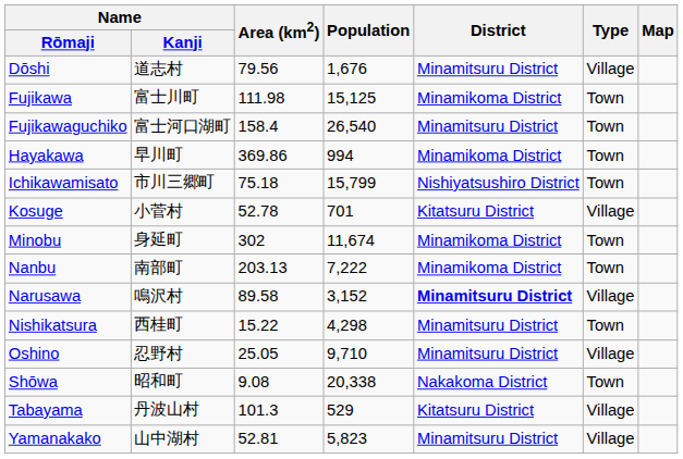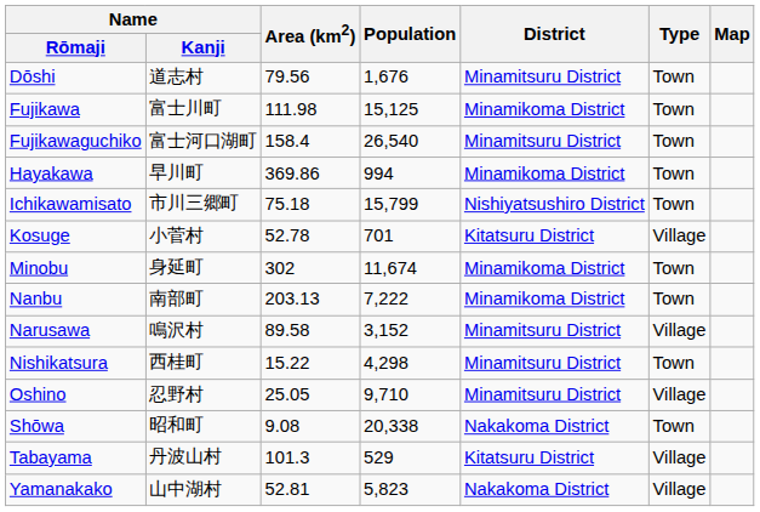 <table class="wikitable sortable">
 <tr>
 <th colspan="2">Name</th>
 <th rowspan="2">Area (km<sup>2</sup>)</th>
 <th rowspan="2">Population</th>
 <th rowspan="2">District</th>
 <th rowspan="2">Type</th>
 <th rowspan="2">Map</th>
 </tr>
 <tr>
 <th><a href='#'>Rōmaji</a></th>
 <th><a href='#'>Kanji</a></th>
 </tr>
 <tr>
 <td> <a href='#'>Dōshi</a></td>
 <td>道志村</td>
 <td>79.56</td>
 <td>1,676</td>
 <td><a href='#'>Minamitsuru District</a></td>
-<td>Village</td>
+<td>Town</td>
 <td></td>
 </tr>
 <tr>
 <td> <a href='#'>Fujikawa</a></td>
 <td>富士川町</td>
 <td>111.98</td>
 <td>15,125</td>
 <td><a href='#'>Minamikoma District</a></td>
 <td>Town</td>
 <td></td>
 </tr>
 <tr>
 <td> <a href='#'>Fujikawaguchiko</a></td>
 <td>富士河口湖町</td>
 <td>158.4</td>
 <td>26,540</td>
 <td><a href='#'>Minamitsuru District</a></td>
 <td>Town</td>
 <td></td>
 </tr>
 <tr>
 <td> <a href='#'>Hayakawa</a></td>
 <td>早川町</td>
 <td>369.86</td>
 <td>994</td>
 <td><a href='#'>Minamikoma District</a></td>
 <td>Town</td>
 <td></td>
 </tr>
 <tr>
 <td> <a href='#'>Ichikawamisato</a></td>
 <td>市川三郷町</td>
 <td>75.18</td>
 <td>15,799</td>
 <td><a href='#'>Nishiyatsushiro District</a></td>
 <td>Town</td>
 <td></td>
 </tr>
 <tr>
 <td> <a href='#'>Kosuge</a></td>
 <td>小菅村</td>
 <td>52.78</td>
 <td>701</td>
 <td><a href='#'>Kitatsuru District</a></td>
 <td>Village</td>
 <td></td>
 </tr>
 <tr>
 <td> <a href='#'>Minobu</a></td>
 <td>身延町</td>
 <td>302</td>
 <td>11,674</td>
 <td><a href='#'>Minamikoma District</a></td>
 <td>Town</td>
 <td></td>
 </tr>
 <tr>
 <td> <a href='#'>Nanbu</a></td>
 <td>南部町</td>
 <td>203.13</td>
 <td>7,222</td>
 <td><a href='#'>Minamikoma District</a></td>
 <td>Town</td>
 <td></td>
 </tr>
 <tr>
 <td> <a href='#'>Narusawa</a></td>
 <td>鳴沢村</td>
 <td>89.58</td>
 <td>3,152</td>
-<td><strong><a href='#'>Minamitsuru District</a></strong></td>
+<td><a href='#'>Minamitsuru District</a></td>
 <td>Village</td>
 <td></td>
 </tr>
 <tr>
 <td> <a href='#'>Nishikatsura</a></td>
 <td>西桂町</td>
 <td>15.22</td>
 <td>4,298</td>
 <td><a href='#'>Minamitsuru District</a></td>
 <td>Town</td>
 <td></td>
 </tr>
 <tr>
 <td> <a href='#'>Oshino</a></td>
 <td>忍野村</td>
 <td>25.05</td>
 <td>9,710</td>
 <td><a href='#'>Minamitsuru District</a></td>
 <td>Village</td>
 <td></td>
 </tr>
 <tr>
 <td> <a href='#'>Shōwa</a></td>
 <td>昭和町</td>
 <td>9.08</td>
 <td>20,338</td>
 <td><a href='#'>Nakakoma District</a></td>
 <td>Town</td>
 <td></td>
 </tr>
 <tr>
 <td> <a href='#'>Tabayama</a></td>
 <td>丹波山村</td>
 <td>101.3</td>
 <td>529</td>
 <td><a href='#'>Kitatsuru District</a></td>
 <td>Village</td>
 <td></td>
 </tr>
 <tr>
 <td> <a href='#'>Yamanakako</a></td>
 <td>山中湖村</td>
 <td>52.81</td>
 <td>5,823</td>
-<td><a href='#'>Minamitsuru District</a></td>
+<td><a href='#'>Nakakoma District</a></td>
 <td>Village</td>
 <td></td>
 </tr>
 </table>
